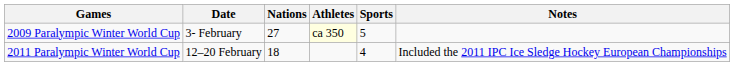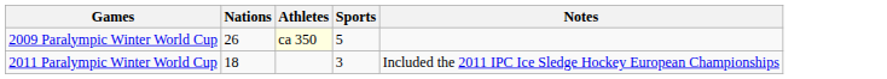 <table class="wikitable">
 <tr>
 <th>Games</th>
-<th>Date</th>
 <th>Nations</th>
 <th>Athletes</th>
 <th>Sports</th>
 <th>Notes</th>
 </tr>
 <tr>
 <td align="center"><a href='#'>2009 Paralympic Winter World Cup</a></td>
-<td>3- February</td>
-<td>27</td>
+<td>26</td>
 <td style="background: lightyellow;">ca 350</td>
 <td>5</td>
 <td></td>
 </tr>
 <tr>
 <td align="center"><a href='#'>2011 Paralympic Winter World Cup</a></td>
-<td>12–20 February</td>
 <td>18</td>
 <td></td>
-<td>4</td>
+<td>3</td>
 <td>Included the <a href='#'>2011 IPC Ice Sledge Hockey European Championships</a></td>
 </tr>
 </table>
